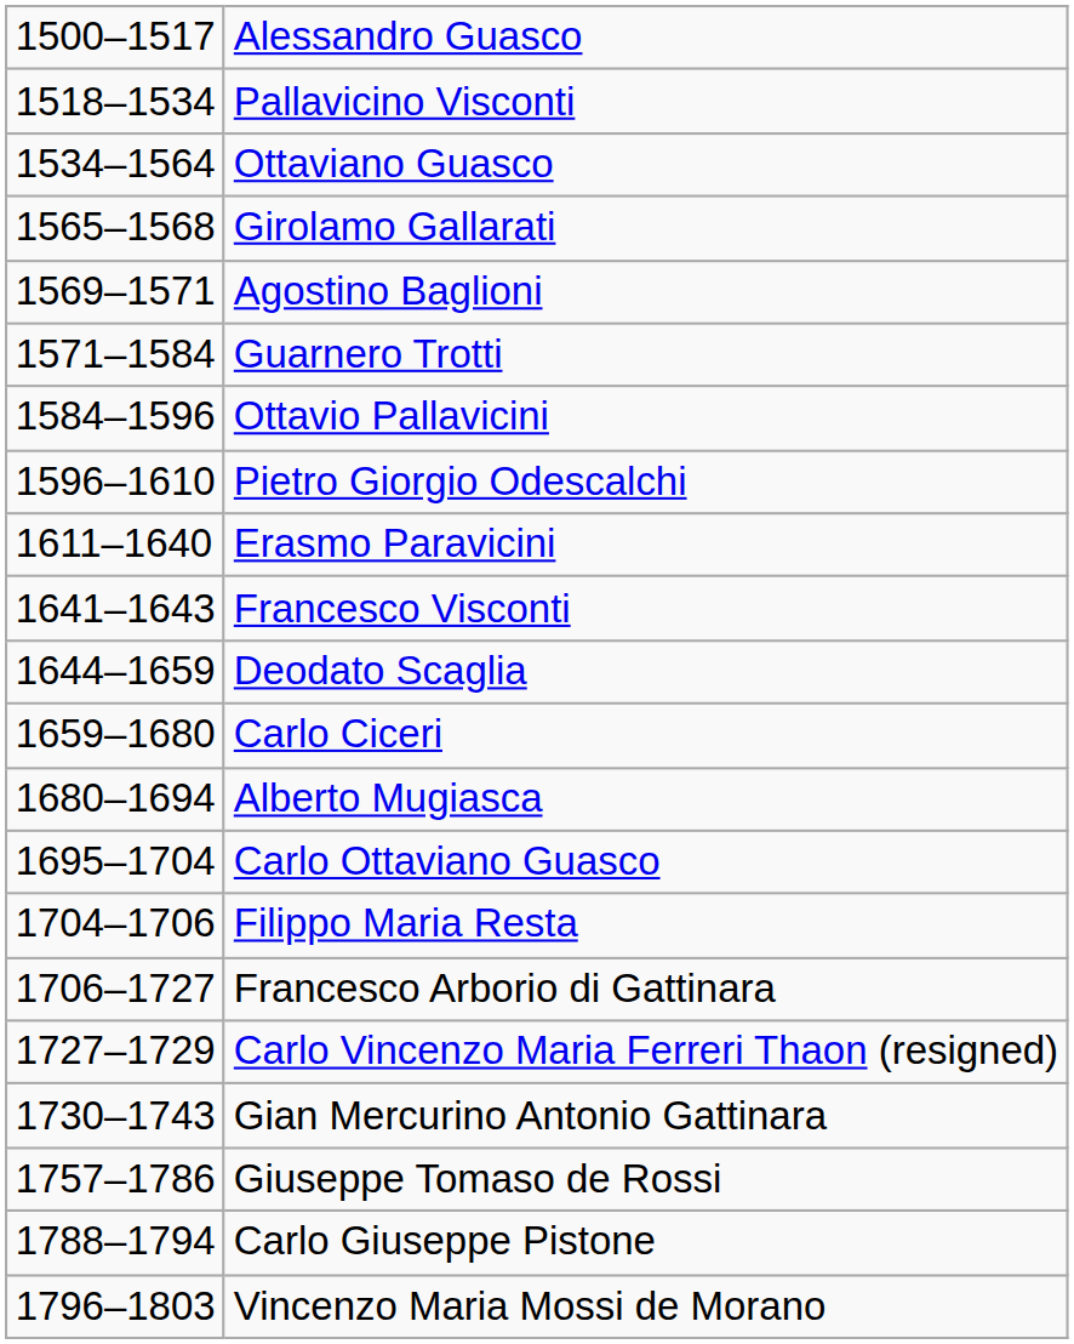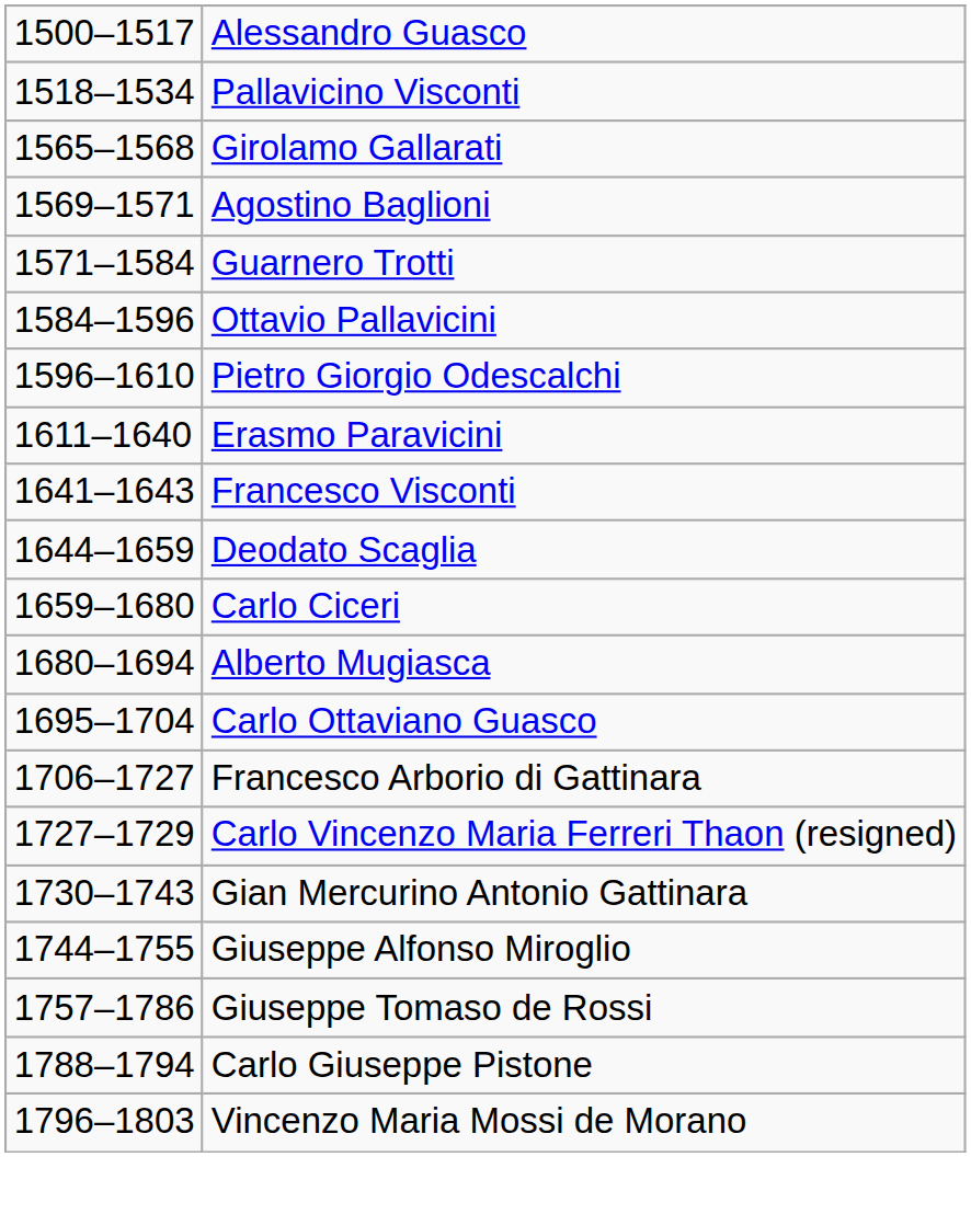 <table class="wikitable">
 <tr>
 <td>1500–1517</td>
 <td><a href='#'>Alessandro Guasco</a></td>
 </tr>
 <tr>
 <td>1518–1534</td>
 <td><a href='#'>Pallavicino Visconti</a></td>
-</tr>
-<tr>
-<td>1534–1564</td>
-<td><a href='#'>Ottaviano Guasco</a></td>
 </tr>
 <tr>
 <td>1565–1568</td>
 <td><a href='#'>Girolamo Gallarati</a></td>
 </tr>
 <tr>
 <td>1569–1571</td>
 <td><a href='#'>Agostino Baglioni</a></td>
 </tr>
 <tr>
 <td>1571–1584</td>
 <td><a href='#'>Guarnero Trotti</a></td>
 </tr>
 <tr>
 <td>1584–1596</td>
 <td><a href='#'>Ottavio Pallavicini</a></td>
 </tr>
 <tr>
 <td>1596–1610</td>
 <td><a href='#'>Pietro Giorgio Odescalchi</a></td>
 </tr>
 <tr>
 <td>1611–1640</td>
 <td><a href='#'>Erasmo Paravicini</a></td>
 </tr>
 <tr>
 <td>1641–1643</td>
 <td><a href='#'>Francesco Visconti</a></td>
 </tr>
 <tr>
 <td>1644–1659</td>
 <td><a href='#'>Deodato Scaglia</a></td>
 </tr>
 <tr>
 <td>1659–1680</td>
 <td><a href='#'>Carlo Ciceri</a></td>
 </tr>
 <tr>
 <td>1680–1694</td>
 <td><a href='#'>Alberto Mugiasca</a></td>
 </tr>
 <tr>
 <td>1695–1704</td>
 <td><a href='#'>Carlo Ottaviano Guasco</a></td>
 </tr>
 <tr>
-<td>1704–1706</td>
-<td><a href='#'>Filippo Maria Resta</a></td>
-</tr>
-<tr>
 <td>1706–1727</td>
 <td>Francesco Arborio di Gattinara</td>
 </tr>
 <tr>
 <td>1727–1729</td>
 <td><a href='#'>Carlo Vincenzo Maria Ferreri Thaon</a> (resigned)</td>
 </tr>
 <tr>
 <td>1730–1743</td>
 <td>Gian Mercurino Antonio Gattinara</td>
+</tr>
+<tr>
+<td>1744–1755</td>
+<td>Giuseppe Alfonso Miroglio</td>
 </tr>
 <tr>
 <td>1757–1786</td>
 <td>Giuseppe Tomaso de Rossi</td>
 </tr>
 <tr>
 <td>1788–1794</td>
 <td>Carlo Giuseppe Pistone</td>
 </tr>
 <tr>
 <td>1796–1803</td>
 <td>Vincenzo Maria Mossi de Morano</td>
 </tr>
 </table>
